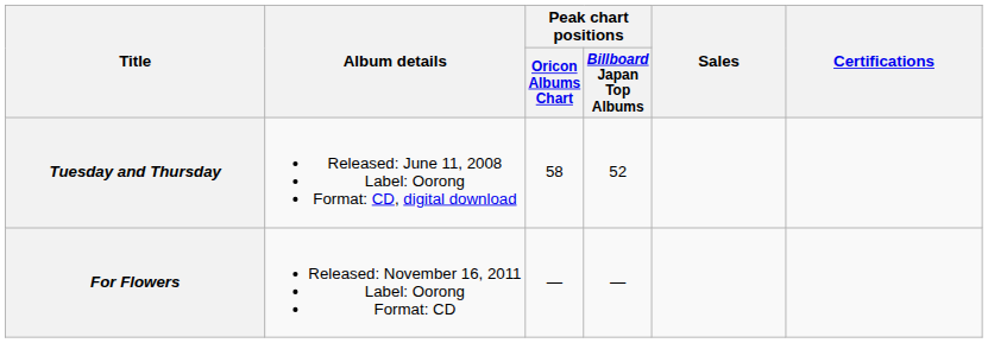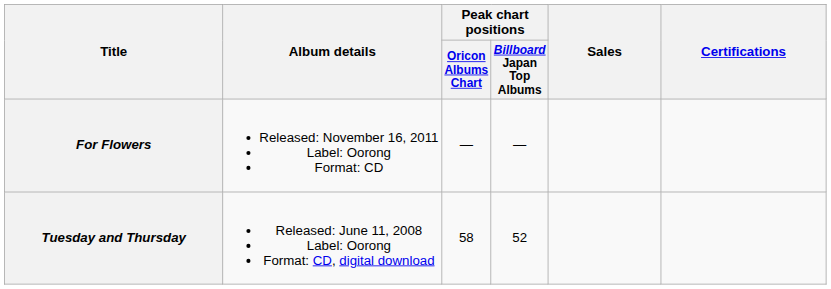 <table class="wikitable plainrowheaders" style="text-align:center;" border="1">
 <tr>
 <th scope="col" rowspan="2" style="width:16em;">Title</th>
 <th scope="col" rowspan="2" style="width:16em;">Album details</th>
 <th scope="col" colspan="2">Peak chart positions</th>
 <th scope="col" rowspan="2" style="width:8em;">Sales</th>
 <th scope="col" rowspan="2" style="width:12em;"><a href='#'>Certifications</a></th>
 </tr>
 <tr>
 <th scope="col" style="width:2.2em;font-size:90%;"><a href='#'>Oricon Albums Chart</a><br></th>
 <th scope="col" style="width:2.2em;font-size:90%;"><em><a href='#'>Billboard</a></em> Japan Top Albums<br></th>
 </tr>
 <tr>
+<th scope="row"><em>For Flowers</em></th>
+<td><br><ul><li>Released: November 16, 2011</li><li>Label: Oorong</li><li>Format: CD</li></ul></td>
+<td>—</td>
+<td>—</td>
+<td></td>
+<td></td>
+</tr>
+<tr>
 <th scope="row"><em>Tuesday and Thursday</em></th>
 <td><br><ul><li>Released: June 11, 2008</li><li>Label: Oorong</li><li>Format: <a href='#'>CD</a>, <a href='#'>digital download</a></li></ul></td>
 <td>58</td>
 <td>52</td>
 <td></td>
 <td></td>
 </tr>
-<tr>
-<th scope="row"><em>For Flowers</em></th>
-<td><br><ul><li>Released: November 16, 2011</li><li>Label: Oorong</li><li>Format: CD</li></ul></td>
-<td>—</td>
-<td>—</td>
-<td></td>
-<td></td>
-</tr>
 </table>
